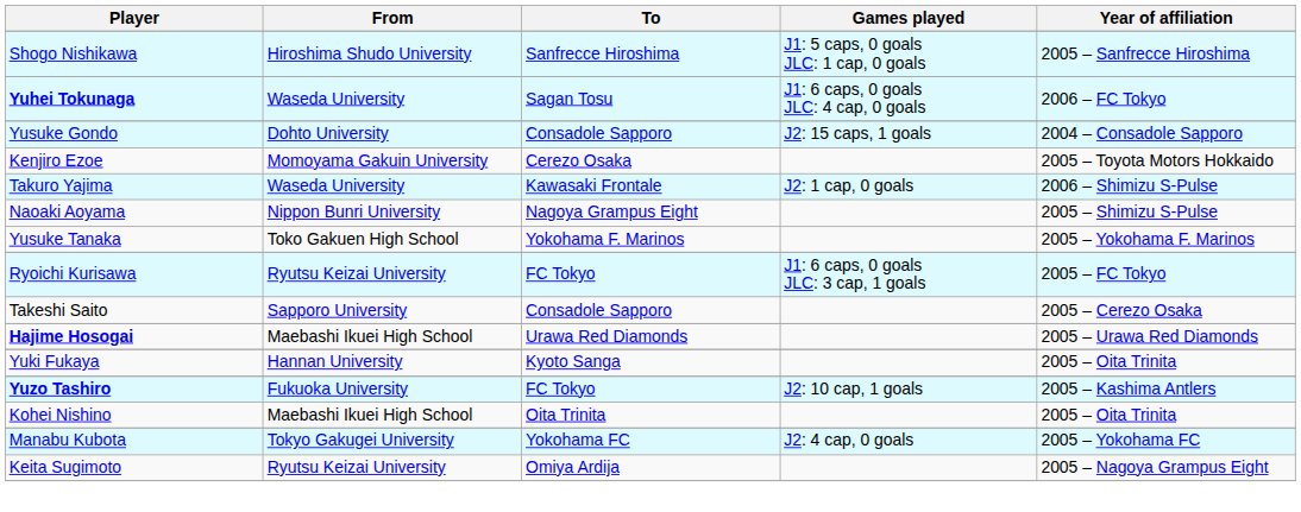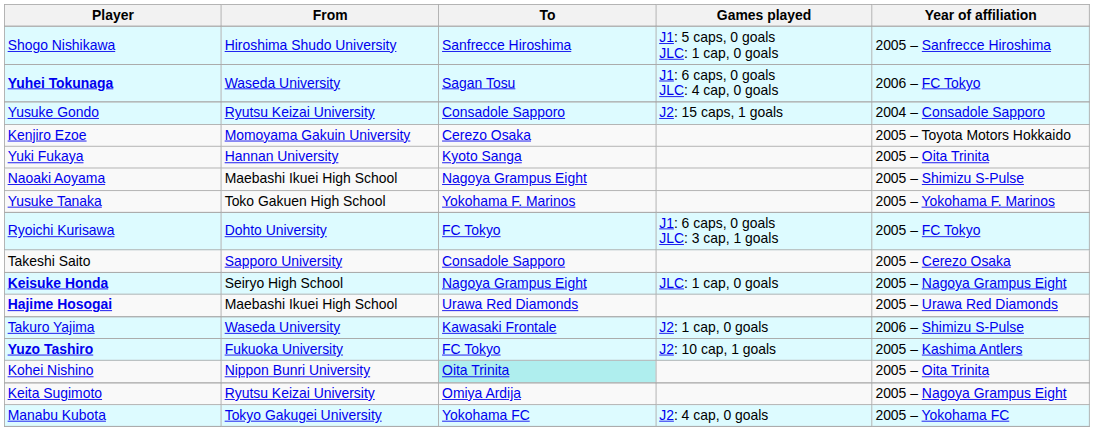 <table class="wikitable sortable mw-collapsible" style="text-align:left;">
 <tr>
 <th width=250px>Player</th>
 <th width=250px>From</th>
 <th width=250px>To</th>
 <th width=250px>Games played</th>
 <th width=250px>Year of affiliation</th>
 </tr>
 <tr>
 </tr>
 <tr style="background:#DDFBFF;">
 <td><a href='#'>Shogo Nishikawa</a></td>
 <td><a href='#'>Hiroshima Shudo University</a></td>
 <td><a href='#'>Sanfrecce Hiroshima</a></td>
 <td><a href='#'>J1</a>: 5 caps, 0 goals <br> <a href='#'>JLC</a>: 1 cap, 0 goals</td>
 <td>2005 – <a href='#'>Sanfrecce Hiroshima</a></td>
 </tr>
 <tr>
 </tr>
 <tr style="background:#DDFBFF;">
 <td><strong><a href='#'>Yuhei Tokunaga</a></strong></td>
 <td><a href='#'>Waseda University</a></td>
 <td><a href='#'>Sagan Tosu</a></td>
 <td><a href='#'>J1</a>: 6 caps, 0 goals <br> <a href='#'>JLC</a>: 4 cap, 0 goals</td>
 <td>2006 – <a href='#'>FC Tokyo</a></td>
 </tr>
 <tr>
 </tr>
 <tr style="background:#DDFBFF;">
 <td><a href='#'>Yusuke Gondo</a></td>
-<td><a href='#'>Dohto University</a></td>
+<td><a href='#'>Ryutsu Keizai University</a></td>
 <td><a href='#'>Consadole Sapporo</a></td>
 <td><a href='#'>J2</a>: 15 caps, 1 goals</td>
 <td>2004 – <a href='#'>Consadole Sapporo</a></td>
 </tr>
 <tr>
 <td><a href='#'>Kenjiro Ezoe</a></td>
 <td><a href='#'>Momoyama Gakuin University</a></td>
 <td><a href='#'>Cerezo Osaka</a></td>
 <td></td>
 <td>2005 – Toyota Motors Hokkaido</td>
 </tr>
-<tr style="background:#DDFBFF;">
-<td><a href='#'>Takuro Yajima</a></td>
-<td><a href='#'>Waseda University</a></td>
-<td><a href='#'>Kawasaki Frontale</a></td>
-<td><a href='#'>J2</a>: 1 cap, 0 goals</td>
-<td>2006 – <a href='#'>Shimizu S-Pulse</a></td>
+<tr>
+<td><a href='#'>Yuki Fukaya</a></td>
+<td><a href='#'>Hannan University</a></td>
+<td><a href='#'>Kyoto Sanga</a></td>
+<td></td>
+<td>2005 – <a href='#'>Oita Trinita</a></td>
 </tr>
 <tr>
 <td><a href='#'>Naoaki Aoyama</a></td>
-<td><a href='#'>Nippon Bunri University</a></td>
+<td>Maebashi Ikuei High School</td>
 <td><a href='#'>Nagoya Grampus Eight</a></td>
 <td></td>
 <td>2005 – <a href='#'>Shimizu S-Pulse</a></td>
 </tr>
 <tr>
 <td><a href='#'>Yusuke Tanaka</a></td>
 <td>Toko Gakuen High School</td>
 <td><a href='#'>Yokohama F. Marinos</a></td>
 <td></td>
 <td>2005 – <a href='#'>Yokohama F. Marinos</a></td>
 </tr>
 <tr>
 </tr>
 <tr style="background:#DDFBFF;">
 <td><a href='#'>Ryoichi Kurisawa</a></td>
-<td><a href='#'>Ryutsu Keizai University</a></td>
+<td><a href='#'>Dohto University</a></td>
 <td><a href='#'>FC Tokyo</a></td>
 <td><a href='#'>J1</a>: 6 caps, 0 goals <br> <a href='#'>JLC</a>: 3 cap, 1 goals</td>
 <td>2005 – <a href='#'>FC Tokyo</a></td>
 </tr>
 <tr>
 <td>Takeshi Saito</td>
 <td><a href='#'>Sapporo University</a></td>
 <td><a href='#'>Consadole Sapporo</a></td>
 <td></td>
 <td>2005 – <a href='#'>Cerezo Osaka</a></td>
 </tr>
 <tr>
 </tr>
+<tr style="background:#DDFBFF;">
+<td><strong><a href='#'>Keisuke Honda</a></strong></td>
+<td>Seiryo High School</td>
+<td><a href='#'>Nagoya Grampus Eight</a></td>
+<td><a href='#'>JLC</a>: 1 cap, 0 goals</td>
+<td>2005 – <a href='#'>Nagoya Grampus Eight</a></td>
+</tr>
 <tr>
 <td><strong><a href='#'>Hajime Hosogai</a></strong></td>
 <td>Maebashi Ikuei High School</td>
 <td><a href='#'>Urawa Red Diamonds</a></td>
 <td></td>
 <td>2005 – <a href='#'>Urawa Red Diamonds</a></td>
 </tr>
 <tr>
 </tr>
-<tr>
-<td><a href='#'>Yuki Fukaya</a></td>
-<td><a href='#'>Hannan University</a></td>
-<td><a href='#'>Kyoto Sanga</a></td>
-<td></td>
-<td>2005 – <a href='#'>Oita Trinita</a></td>
+<tr style="background:#DDFBFF;">
+<td><a href='#'>Takuro Yajima</a></td>
+<td><a href='#'>Waseda University</a></td>
+<td><a href='#'>Kawasaki Frontale</a></td>
+<td><a href='#'>J2</a>: 1 cap, 0 goals</td>
+<td>2006 – <a href='#'>Shimizu S-Pulse</a></td>
 </tr>
 <tr>
 </tr>
 <tr style="background:#DDFBFF;">
 <td><strong><a href='#'>Yuzo Tashiro</a></strong></td>
 <td><a href='#'>Fukuoka University</a></td>
 <td><a href='#'>FC Tokyo</a></td>
 <td><a href='#'>J2</a>: 10 cap, 1 goals</td>
 <td>2005 – <a href='#'>Kashima Antlers</a></td>
 </tr>
 <tr>
 <td><a href='#'>Kohei Nishino</a></td>
-<td>Maebashi Ikuei High School</td>
-<td><a href='#'>Oita Trinita</a></td>
+<td><a href='#'>Nippon Bunri University</a></td>
+<td style="background: paleturquoise;"><a href='#'>Oita Trinita</a></td>
 <td></td>
 <td>2005 – <a href='#'>Oita Trinita</a></td>
 </tr>
 <tr>
+</tr>
+<tr>
+<td><a href='#'>Keita Sugimoto</a></td>
+<td><a href='#'>Ryutsu Keizai University</a></td>
+<td><a href='#'>Omiya Ardija</a></td>
+<td></td>
+<td>2005 – <a href='#'>Nagoya Grampus Eight</a></td>
 </tr>
 <tr style="background:#DDFBFF;">
 <td><a href='#'>Manabu Kubota</a></td>
 <td><a href='#'>Tokyo Gakugei University</a></td>
 <td><a href='#'>Yokohama FC</a></td>
 <td><a href='#'>J2</a>: 4 cap, 0 goals</td>
 <td>2005 – <a href='#'>Yokohama FC</a></td>
 </tr>
 <tr>
-<td><a href='#'>Keita Sugimoto</a></td>
-<td><a href='#'>Ryutsu Keizai University</a></td>
-<td><a href='#'>Omiya Ardija</a></td>
-<td></td>
-<td>2005 – <a href='#'>Nagoya Grampus Eight</a></td>
-</tr>
-<tr>
 </tr>
 </table>
